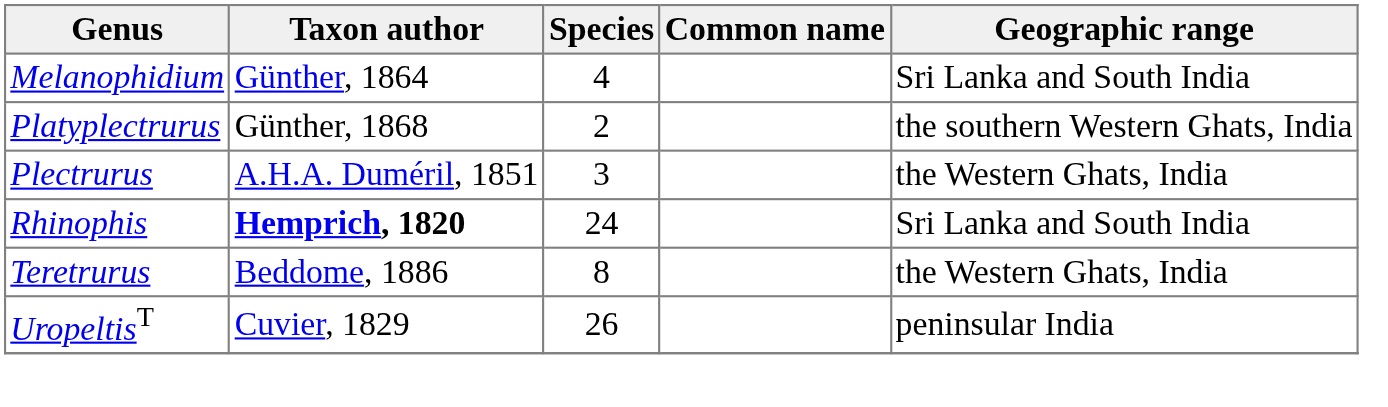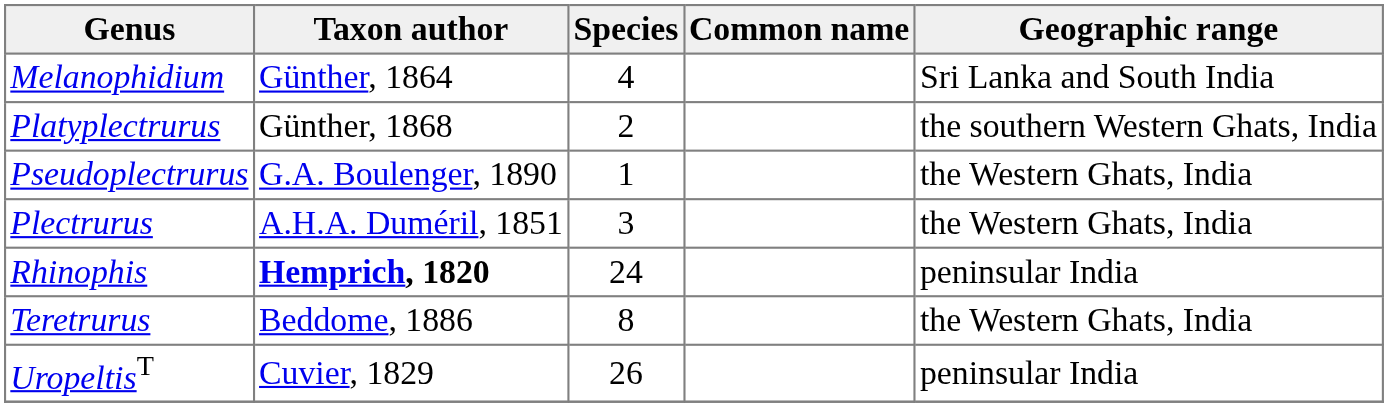 <table cellspacing=0 cellpadding=2 border=1 style="border-collapse: collapse;">
 <tr>
 <th bgcolor="#f0f0f0">Genus</th>
 <th bgcolor="#f0f0f0">Taxon author</th>
 <th bgcolor="#f0f0f0">Species</th>
 <th bgcolor="#f0f0f0">Common name</th>
 <th bgcolor="#f0f0f0">Geographic range</th>
 </tr>
 <tr>
 <td><em><a href='#'>Melanophidium</a></em></td>
 <td><a href='#'>Günther</a>, 1864</td>
 <td align="center">4</td>
 <td></td>
 <td>Sri Lanka and South India</td>
 </tr>
 <tr>
 <td><em><a href='#'>Platyplectrurus</a></em></td>
 <td>Günther, 1868</td>
 <td align="center">2</td>
 <td></td>
 <td>the southern Western Ghats, India</td>
 </tr>
 <tr>
+<td><em><a href='#'>Pseudoplectrurus</a></em></td>
+<td><a href='#'>G.A. Boulenger</a>, 1890</td>
+<td align="center">1</td>
+<td></td>
+<td>the Western Ghats, India</td>
+</tr>
+<tr>
 <td><em><a href='#'>Plectrurus</a></em></td>
 <td><a href='#'>A.H.A. Duméril</a>, 1851</td>
 <td align="center">3</td>
 <td></td>
 <td>the Western Ghats, India</td>
 </tr>
 <tr>
 <td><em><a href='#'>Rhinophis</a></em></td>
 <td><strong><a href='#'>Hemprich</a>, 1820</strong></td>
 <td align="center">24</td>
 <td></td>
-<td>Sri Lanka and South India</td>
+<td>peninsular India</td>
 </tr>
 <tr>
 <td><em><a href='#'>Teretrurus</a></em></td>
 <td><a href='#'>Beddome</a>, 1886</td>
 <td align="center">8</td>
 <td></td>
 <td>the Western Ghats, India</td>
 </tr>
 <tr>
 <td><em><a href='#'>Uropeltis</a></em><span><sup>T</sup></span></td>
 <td><a href='#'>Cuvier</a>, 1829</td>
 <td align="center">26</td>
 <td></td>
 <td>peninsular India</td>
 </tr>
 <tr>
 </tr>
 </table>
